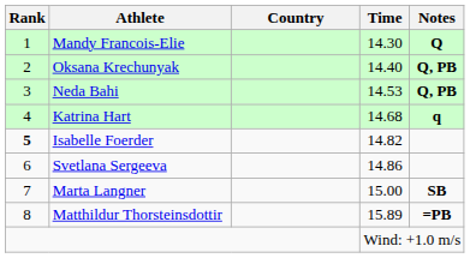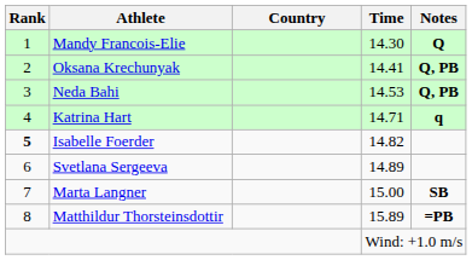 <table class="wikitable sortable" style="text-align:center">
 <tr>
 <th>Rank</th>
 <th style="width:180px">Athlete</th>
 <th style="width:125px">Country</th>
 <th>Time</th>
 <th>Notes</th>
 </tr>
 <tr style="background:#cfc;">
 <td>1</td>
 <td style="text-align:left;"><a href='#'>Mandy Francois-Elie</a></td>
 <td style="text-align:left;"></td>
 <td>14.30</td>
 <td><strong>Q</strong></td>
 </tr>
 <tr style="background:#cfc;">
 <td>2</td>
 <td style="text-align:left;"><a href='#'>Oksana Krechunyak</a></td>
 <td style="text-align:left;"></td>
-<td>14.40</td>
+<td>14.41</td>
 <td><strong>Q, PB</strong></td>
 </tr>
 <tr style="background:#cfc;">
 <td>3</td>
 <td style="text-align:left;"><a href='#'>Neda Bahi</a></td>
 <td style="text-align:left;"></td>
 <td>14.53</td>
 <td><strong>Q, PB</strong></td>
 </tr>
 <tr style="background:#cfc;">
 <td>4</td>
 <td style="text-align:left;"><a href='#'>Katrina Hart</a></td>
 <td style="text-align:left;"></td>
-<td>14.68</td>
+<td>14.71</td>
 <td><strong>q</strong></td>
 </tr>
 <tr>
 <td><strong>5</strong></td>
 <td style="text-align:left;"><a href='#'>Isabelle Foerder</a></td>
 <td style="text-align:left;"></td>
 <td>14.82</td>
 <td></td>
 </tr>
 <tr>
 <td>6</td>
 <td style="text-align:left;"><a href='#'>Svetlana Sergeeva</a></td>
 <td style="text-align:left;"></td>
-<td>14.86</td>
+<td>14.89</td>
 <td></td>
 </tr>
 <tr>
 <td>7</td>
 <td style="text-align:left;"><a href='#'>Marta Langner</a></td>
 <td style="text-align:left;"></td>
 <td>15.00</td>
 <td><strong>SB</strong></td>
 </tr>
 <tr>
 <td>8</td>
 <td style="text-align:left;"><a href='#'>Matthildur Thorsteinsdottir</a></td>
 <td style="text-align:left;"></td>
 <td>15.89</td>
 <td><strong>=PB</strong></td>
 </tr>
 <tr class="sortbottom">
 <td colspan="3"></td>
 <td colspan="2">Wind: +1.0 m/s</td>
 </tr>
 </table>
